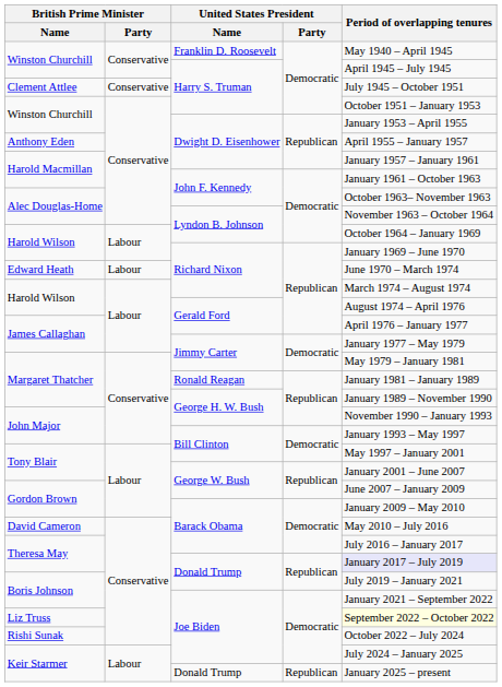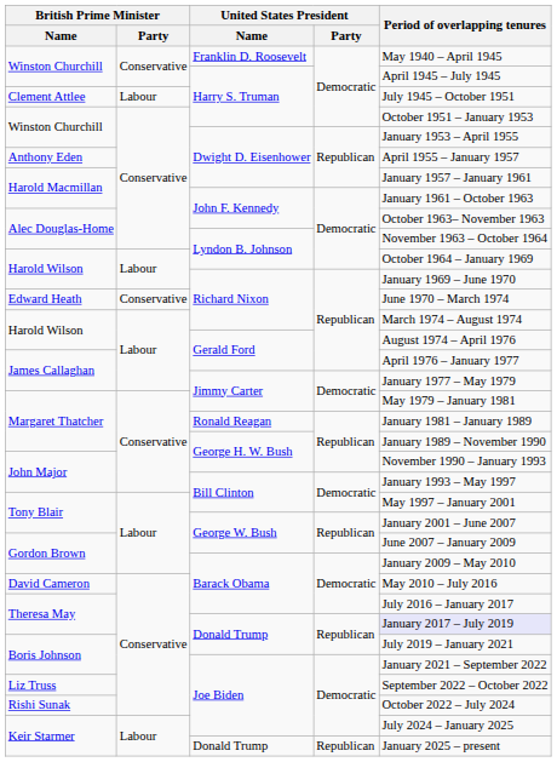 <table class="wikitable">
 <tr>
 <th colspan=2>British Prime Minister</th>
 <th colspan=2>United States President</th>
 <th rowspan="2" rowpsan="2">Period of overlapping tenures</th>
 </tr>
 <tr>
 <th>Name</th>
 <th>Party</th>
 <th>Name</th>
 <th>Party</th>
 </tr>
 <tr>
 <td rowspan=2><a href='#'>Winston Churchill</a></td>
 <td rowspan=2>Conservative</td>
 <td><a href='#'>Franklin D. Roosevelt</a></td>
 <td rowspan=4>Democratic</td>
 <td>May 1940 – April 1945</td>
 </tr>
 <tr>
 <td rowspan=3><a href='#'>Harry S. Truman</a></td>
 <td>April 1945 – July 1945</td>
 </tr>
 <tr>
 <td><a href='#'>Clement Attlee</a></td>
-<td>Conservative</td>
+<td>Labour</td>
 <td>July 1945 – October 1951</td>
 </tr>
 <tr>
 <td rowspan=2>Winston Churchill</td>
 <td rowspan=7>Conservative</td>
 <td>October 1951 – January 1953</td>
 </tr>
 <tr>
 <td rowspan=3><a href='#'>Dwight D. Eisenhower</a></td>
 <td rowspan=3>Republican</td>
 <td>January 1953 – April 1955</td>
 </tr>
 <tr>
 <td><a href='#'>Anthony Eden</a></td>
 <td>April 1955 – January 1957</td>
 </tr>
 <tr>
 <td rowspan=2><a href='#'>Harold Macmillan</a></td>
 <td>January 1957 – January 1961</td>
 </tr>
 <tr>
 <td rowspan=2><a href='#'>John F. Kennedy</a></td>
 <td rowspan=4>Democratic</td>
 <td>January 1961 – October 1963</td>
 </tr>
 <tr>
 <td rowspan=2><a href='#'>Alec Douglas-Home</a></td>
 <td>October 1963– November 1963</td>
 </tr>
 <tr>
 <td rowspan=2><a href='#'>Lyndon B. Johnson</a></td>
 <td>November 1963 – October 1964</td>
 </tr>
 <tr>
 <td rowspan=2><a href='#'>Harold Wilson</a></td>
 <td rowspan=2>Labour</td>
 <td>October 1964 – January 1969</td>
 </tr>
 <tr>
 <td rowspan=3><a href='#'>Richard Nixon</a></td>
 <td rowspan=5>Republican</td>
 <td>January 1969 – June 1970</td>
 </tr>
 <tr>
 <td><a href='#'>Edward Heath</a></td>
-<td>Labour</td>
+<td>Conservative</td>
 <td>June 1970 – March 1974</td>
 </tr>
 <tr>
 <td rowspan=2>Harold Wilson</td>
 <td rowspan=4>Labour</td>
 <td>March 1974 – August 1974</td>
 </tr>
 <tr>
 <td rowspan=2><a href='#'>Gerald Ford</a></td>
 <td>August 1974 – April 1976</td>
 </tr>
 <tr>
 <td rowspan=2><a href='#'>James Callaghan</a></td>
 <td>April 1976 – January 1977</td>
 </tr>
 <tr>
 <td rowspan=2><a href='#'>Jimmy Carter</a></td>
 <td rowspan=2>Democratic</td>
 <td>January 1977 – May 1979</td>
 </tr>
 <tr>
 <td rowspan=3><a href='#'>Margaret Thatcher</a></td>
 <td rowspan=5>Conservative</td>
 <td>May 1979 – January 1981</td>
 </tr>
 <tr>
 <td><a href='#'>Ronald Reagan</a></td>
 <td rowspan=3>Republican</td>
 <td>January 1981 – January 1989</td>
 </tr>
 <tr>
 <td rowspan=2><a href='#'>George H. W. Bush</a></td>
 <td>January 1989 – November 1990</td>
 </tr>
 <tr>
 <td rowspan=2><a href='#'>John Major</a></td>
 <td>November 1990 – January 1993</td>
 </tr>
 <tr>
 <td rowspan=2><a href='#'>Bill Clinton</a></td>
 <td rowspan=2>Democratic</td>
 <td>January 1993 – May 1997</td>
 </tr>
 <tr>
 <td rowspan=2><a href='#'>Tony Blair</a></td>
 <td rowspan=4>Labour</td>
 <td>May 1997 – January 2001</td>
 </tr>
 <tr>
 <td rowspan=2><a href='#'>George W. Bush</a></td>
 <td rowspan=2>Republican</td>
 <td>January 2001 – June 2007</td>
 </tr>
 <tr>
 <td rowspan=2><a href='#'>Gordon Brown</a></td>
 <td>June 2007 – January 2009</td>
 </tr>
 <tr>
 <td rowspan=3><a href='#'>Barack Obama</a></td>
 <td rowspan=3>Democratic</td>
 <td>January 2009 – May 2010</td>
 </tr>
 <tr>
 <td><a href='#'>David Cameron</a></td>
 <td rowspan=7>Conservative</td>
 <td>May 2010 – July 2016</td>
 </tr>
 <tr>
 <td rowspan=2><a href='#'>Theresa May</a></td>
 <td>July 2016 – January 2017</td>
 </tr>
 <tr>
 <td rowspan=2><a href='#'>Donald Trump</a></td>
 <td rowspan=2>Republican</td>
 <td style="background: lavender;">January 2017 – July 2019</td>
 </tr>
 <tr>
 <td rowspan=2><a href='#'>Boris Johnson</a></td>
 <td>July 2019 – January 2021</td>
 </tr>
 <tr>
 <td rowspan=4><a href='#'>Joe Biden</a></td>
 <td rowspan=4>Democratic</td>
 <td>January 2021 – September 2022</td>
 </tr>
 <tr>
 <td><a href='#'>Liz Truss</a></td>
-<td style="background: lightyellow;">September 2022 – October 2022</td>
+<td>September 2022 – October 2022</td>
 </tr>
 <tr>
 <td><a href='#'>Rishi Sunak</a></td>
 <td>October 2022 – July 2024</td>
 </tr>
 <tr>
 <td rowspan=2><a href='#'>Keir Starmer</a></td>
 <td rowspan=2>Labour</td>
 <td>July 2024 – January 2025</td>
 </tr>
 <tr>
 <td>Donald Trump</td>
 <td>Republican</td>
 <td>January 2025 – present</td>
 </tr>
 </table>
